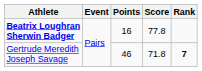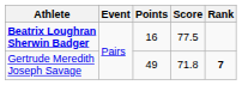 <table class=wikitable style=font-size:90%;text-align:center>
 <tr>
 <th>Athlete</th>
 <th>Event</th>
 <th>Points</th>
 <th>Score</th>
 <th>Rank</th>
 </tr>
 <tr>
 <td align=left><strong><a href='#'>Beatrix Loughran</a><br><a href='#'>Sherwin Badger</a></strong></td>
 <td align=left rowspan=2><a href='#'>Pairs</a></td>
 <td>16</td>
-<td>77.8</td>
+<td>77.5</td>
 <td></td>
 </tr>
 <tr>
 <td align=left><a href='#'>Gertrude Meredith</a><br><a href='#'>Joseph Savage</a></td>
-<td>46</td>
+<td>49</td>
 <td>71.8</td>
 <td><strong>7</strong></td>
 </tr>
 </table>
